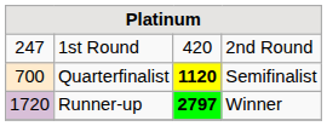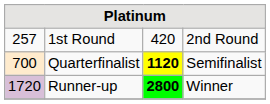 <table class="wikitable" style="font-size:78%;">
 <tr>
 <th colspan=4 style="background:#E5E4E2;">Platinum</th>
 </tr>
 <tr>
-<td align="center">247</td>
+<td align="center">257</td>
 <td>1st Round</td>
 <td align="center">420</td>
 <td>2nd Round</td>
 </tr>
 <tr>
 <td align="center" style="background:#ffebcd;">700</td>
 <td>Quarterfinalist</td>
 <td align="center" style="background:#ffff00"><strong>1120</strong></td>
 <td>Semifinalist</td>
 </tr>
 <tr>
 <td align="center" style="background:#D8BFD8;">1720</td>
 <td>Runner-up</td>
-<td align="center" style="background:#00ff00;font-weight:bold;">2797</td>
+<td align="center" style="background:#00ff00;font-weight:bold;">2800</td>
 <td>Winner</td>
 </tr>
 <tr>
 </tr>
 </table>
